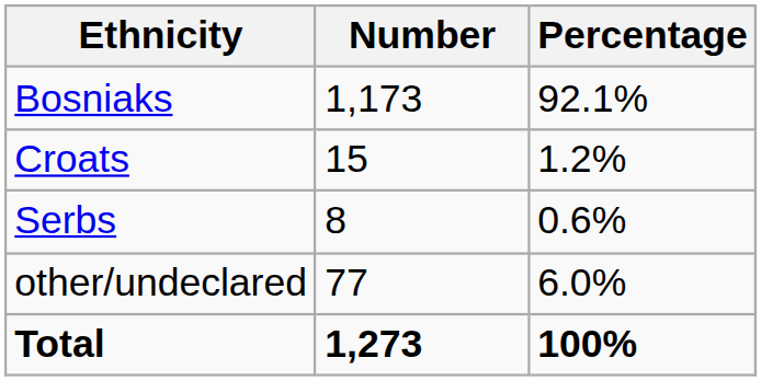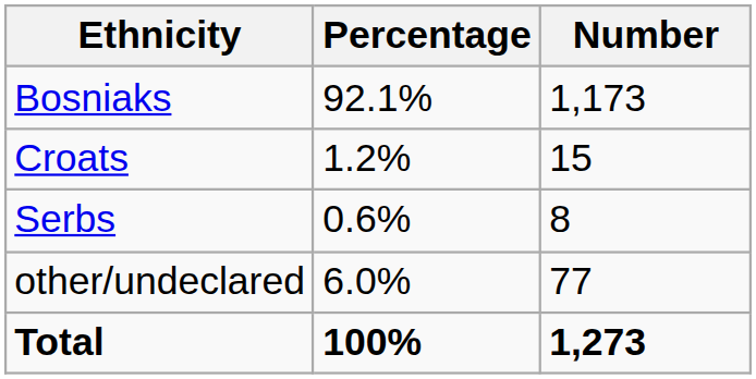 <table class="wikitable">
 <tr>
 <th width="100px">Ethnicity</th>
+<th width="80px">Percentage</th>
 <th width="80px">Number</th>
-<th width="80px">Percentage</th>
 </tr>
 <tr>
 <td><a href='#'>Bosniaks</a></td>
+<td>92.1%</td>
 <td>1,173</td>
-<td>92.1%</td>
 </tr>
 <tr>
 <td><a href='#'>Croats</a></td>
+<td>1.2%</td>
 <td>15</td>
-<td>1.2%</td>
 </tr>
 <tr>
 <td><a href='#'>Serbs</a></td>
+<td>0.6%</td>
 <td>8</td>
-<td>0.6%</td>
 </tr>
 <tr>
 <td>other/undeclared</td>
+<td>6.0%</td>
 <td>77</td>
-<td>6.0%</td>
 </tr>
 <tr>
 <td><strong>Total</strong></td>
+<td><strong>100%</strong></td>
 <td><strong>1,273</strong></td>
-<td><strong>100%</strong></td>
 </tr>
 </table>
